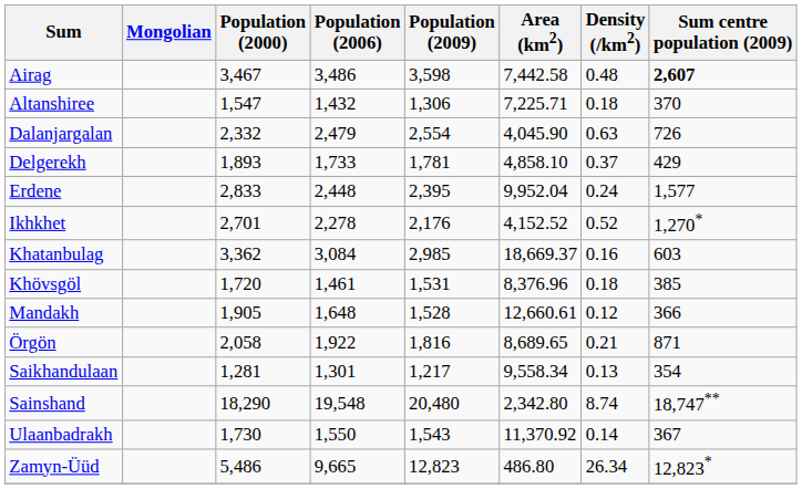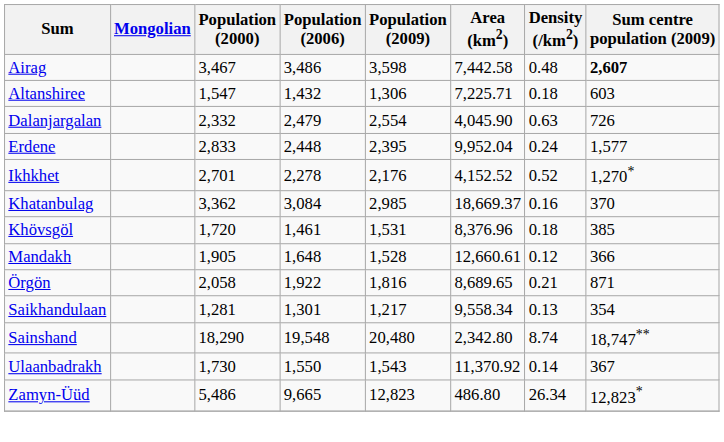 <table class="wikitable">
 <tr>
 <th>Sum</th>
 <th><a href='#'>Mongolian</a></th>
 <th>Population<br>(2000)</th>
 <th>Population<br>(2006)</th>
 <th>Population<br>(2009)</th>
 <th>Area<br>(km<sup>2</sup>)</th>
 <th>Density<br>(/km<sup>2</sup>)</th>
 <th>Sum centre<br>population (2009)</th>
 </tr>
 <tr>
 <td><a href='#'>Airag</a></td>
 <td></td>
 <td>3,467</td>
 <td>3,486</td>
 <td>3,598</td>
 <td>7,442.58</td>
 <td>0.48</td>
 <td><strong>2,607</strong></td>
 </tr>
 <tr>
 <td><a href='#'>Altanshiree</a></td>
 <td></td>
 <td>1,547</td>
 <td>1,432</td>
 <td>1,306</td>
 <td>7,225.71</td>
 <td>0.18</td>
-<td>370</td>
+<td>603</td>
 </tr>
 <tr>
 <td><a href='#'>Dalanjargalan</a></td>
 <td></td>
 <td>2,332</td>
 <td>2,479</td>
 <td>2,554</td>
 <td>4,045.90</td>
 <td>0.63</td>
 <td>726</td>
-</tr>
-<tr>
-<td><a href='#'>Delgerekh</a></td>
-<td></td>
-<td>1,893</td>
-<td>1,733</td>
-<td>1,781</td>
-<td>4,858.10</td>
-<td>0.37</td>
-<td>429</td>
 </tr>
 <tr>
 <td><a href='#'>Erdene</a></td>
 <td></td>
 <td>2,833</td>
 <td>2,448</td>
 <td>2,395</td>
 <td>9,952.04</td>
 <td>0.24</td>
 <td>1,577</td>
 </tr>
 <tr>
 <td><a href='#'>Ikhkhet</a></td>
 <td></td>
 <td>2,701</td>
 <td>2,278</td>
 <td>2,176</td>
 <td>4,152.52</td>
 <td>0.52</td>
 <td>1,270<sup>*</sup></td>
 </tr>
 <tr>
 <td><a href='#'>Khatanbulag</a></td>
 <td></td>
 <td>3,362</td>
 <td>3,084</td>
 <td>2,985</td>
 <td>18,669.37</td>
 <td>0.16</td>
-<td>603</td>
+<td>370</td>
 </tr>
 <tr>
 <td><a href='#'>Khövsgöl</a></td>
 <td></td>
 <td>1,720</td>
 <td>1,461</td>
 <td>1,531</td>
 <td>8,376.96</td>
 <td>0.18</td>
 <td>385</td>
 </tr>
 <tr>
 <td><a href='#'>Mandakh</a></td>
 <td></td>
 <td>1,905</td>
 <td>1,648</td>
 <td>1,528</td>
 <td>12,660.61</td>
 <td>0.12</td>
 <td>366</td>
 </tr>
 <tr>
 <td><a href='#'>Örgön</a></td>
 <td></td>
 <td>2,058</td>
 <td>1,922</td>
 <td>1,816</td>
 <td>8,689.65</td>
 <td>0.21</td>
 <td>871</td>
 </tr>
 <tr>
 <td><a href='#'>Saikhandulaan</a></td>
 <td></td>
 <td>1,281</td>
 <td>1,301</td>
 <td>1,217</td>
 <td>9,558.34</td>
 <td>0.13</td>
 <td>354</td>
 </tr>
 <tr>
 <td><a href='#'>Sainshand</a></td>
 <td></td>
 <td>18,290</td>
 <td>19,548</td>
 <td>20,480</td>
 <td>2,342.80</td>
 <td>8.74</td>
 <td>18,747<sup>**</sup></td>
 </tr>
 <tr>
 <td><a href='#'>Ulaanbadrakh</a></td>
 <td></td>
 <td>1,730</td>
 <td>1,550</td>
 <td>1,543</td>
 <td>11,370.92</td>
 <td>0.14</td>
 <td>367</td>
 </tr>
 <tr>
 <td><a href='#'>Zamyn-Üüd</a></td>
 <td></td>
 <td>5,486</td>
 <td>9,665</td>
 <td>12,823</td>
 <td>486.80</td>
 <td>26.34</td>
 <td>12,823<sup>*</sup></td>
 </tr>
 <tr>
 </tr>
 </table>
